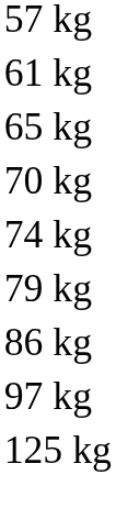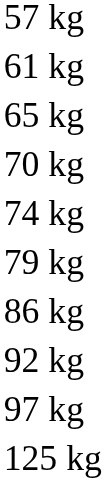 <table>
 <tr>
 <td rowspan=2>57 kg</td>
 <td rowspan=2></td>
 <td rowspan=2></td>
 <td></td>
 </tr>
 <tr>
 <td></td>
 </tr>
 <tr>
 <td>61 kg</td>
 <td></td>
 <td></td>
 <td></td>
 </tr>
 <tr>
 <td rowspan=2>65 kg</td>
 <td rowspan=2></td>
 <td rowspan=2></td>
 <td></td>
 </tr>
 <tr>
 <td></td>
 </tr>
 <tr>
 <td rowspan=2>70 kg</td>
 <td rowspan=2></td>
 <td rowspan=2></td>
 <td></td>
 </tr>
 <tr>
 <td></td>
 </tr>
 <tr>
 <td rowspan=2>74 kg</td>
 <td rowspan=2></td>
 <td rowspan=2></td>
 <td></td>
 </tr>
 <tr>
 <td></td>
 </tr>
 <tr>
 <td rowspan=2>79 kg</td>
 <td rowspan=2></td>
 <td rowspan=2></td>
 <td></td>
 </tr>
 <tr>
 <td></td>
 </tr>
 <tr>
 <td rowspan=2>86 kg</td>
 <td rowspan=2></td>
 <td rowspan=2></td>
 <td></td>
 </tr>
 <tr>
 <td></td>
 </tr>
 <tr>
+<td>92 kg</td>
+<td></td>
+<td></td>
+<td></td>
+</tr>
+<tr>
 <td>97 kg</td>
 <td></td>
 <td></td>
 <td></td>
 </tr>
 <tr>
 <td>125 kg</td>
 <td></td>
 <td></td>
 <td></td>
 </tr>
 </table>
